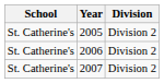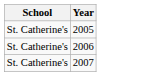 <table class="wikitable">
 <tr>
 <th>School</th>
 <th>Year</th>
-<th>Division</th>
 </tr>
 <tr>
 <td>St. Catherine's</td>
 <td>2005</td>
-<td>Division 2</td>
 </tr>
 <tr>
 <td>St. Catherine's</td>
 <td>2006</td>
-<td>Division 2</td>
 </tr>
 <tr>
 <td>St. Catherine's</td>
 <td>2007</td>
-<td>Division 2</td>
 </tr>
 </table>
